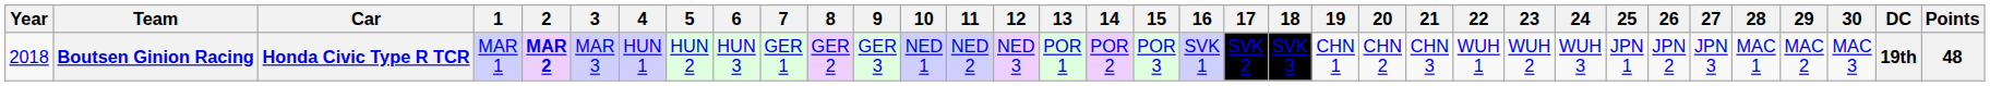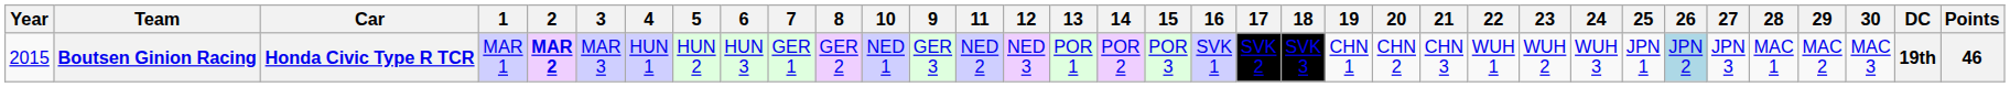 <table class="wikitable" style="text-align:center; font-size:85%">
 <tr>
 <th>Year</th>
 <th>Team</th>
 <th>Car</th>
 <th>1</th>
 <th>2</th>
 <th>3</th>
 <th>4</th>
 <th>5</th>
 <th>6</th>
 <th>7</th>
 <th>8</th>
+<th>10</th>
 <th>9</th>
-<th>10</th>
 <th>11</th>
 <th>12</th>
 <th>13</th>
 <th>14</th>
 <th>15</th>
 <th>16</th>
 <th>17</th>
 <th>18</th>
 <th>19</th>
 <th>20</th>
 <th>21</th>
 <th>22</th>
 <th>23</th>
 <th>24</th>
 <th>25</th>
 <th>26</th>
 <th>27</th>
 <th>28</th>
 <th>29</th>
 <th>30</th>
 <th>DC</th>
 <th>Points</th>
 </tr>
 <tr>
-<td><a href='#'>2018</a></td>
+<td><a href='#'>2015</a></td>
 <th><a href='#'>Boutsen Ginion Racing</a></th>
 <th><a href='#'>Honda Civic Type R TCR</a></th>
 <td style="background:#CFCFFF;"><a href='#'>MAR<br>1</a><br></td>
 <td style="background:#EFCFFF;"><strong><a href='#'>MAR<br>2</a><br></strong></td>
 <td style="background:#CFCFFF;"><a href='#'>MAR<br>3</a><br></td>
 <td style="background:#CFCFFF;"><a href='#'>HUN<br>1</a><br></td>
 <td style="background:#DFFFDF;"><a href='#'>HUN<br>2</a><br></td>
 <td style="background:#DFFFDF;"><a href='#'>HUN<br>3</a><br></td>
 <td style="background:#DFFFDF;"><a href='#'>GER<br>1</a><br></td>
 <td style="background:#EFCFFF;"><a href='#'>GER<br>2</a><br></td>
+<td style="background:#CFCFFF;"><a href='#'>NED<br>1</a><br></td>
 <td style="background:#DFFFDF;"><a href='#'>GER<br>3</a><br></td>
-<td style="background:#CFCFFF;"><a href='#'>NED<br>1</a><br></td>
 <td style="background:#CFCFFF;"><a href='#'>NED<br>2</a><br></td>
 <td style="background:#EFCFFF;"><a href='#'>NED<br>3</a><br></td>
 <td style="background:#DFFFDF;"><a href='#'>POR<br>1</a><br></td>
 <td style="background:#EFCFFF;"><a href='#'>POR<br>2</a><br></td>
 <td style="background:#DFFFDF;"><a href='#'>POR<br>3</a><br></td>
 <td style="background:#CFCFFF;"><a href='#'>SVK<br>1</a><br></td>
 <td style="background:#000000; color:white"><a href='#'><span>SVK<br>2</span></a><br></td>
 <td style="background:#000000; color:white"><a href='#'><span>SVK<br>3</span></a><br></td>
 <td><a href='#'>CHN<br>1</a></td>
 <td><a href='#'>CHN<br>2</a></td>
 <td><a href='#'>CHN<br>3</a></td>
 <td><a href='#'>WUH<br>1</a></td>
 <td><a href='#'>WUH<br>2</a></td>
 <td><a href='#'>WUH<br>3</a></td>
 <td><a href='#'>JPN<br>1</a></td>
-<td><a href='#'>JPN<br>2</a></td>
+<td style="background: lightblue;"><a href='#'>JPN<br>2</a></td>
 <td><a href='#'>JPN<br>3</a></td>
 <td><a href='#'>MAC<br>1</a></td>
 <td><a href='#'>MAC<br>2</a></td>
 <td><a href='#'>MAC<br>3</a></td>
 <th>19th</th>
-<th>48</th>
+<th>46</th>
 </tr>
 </table>
